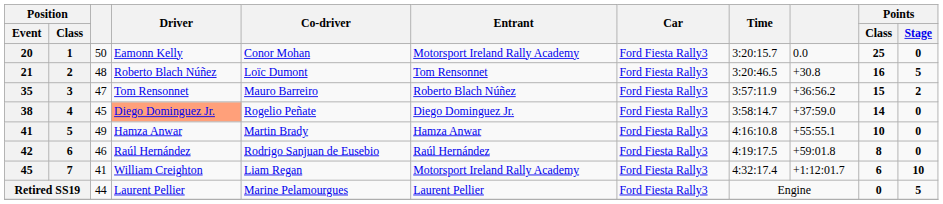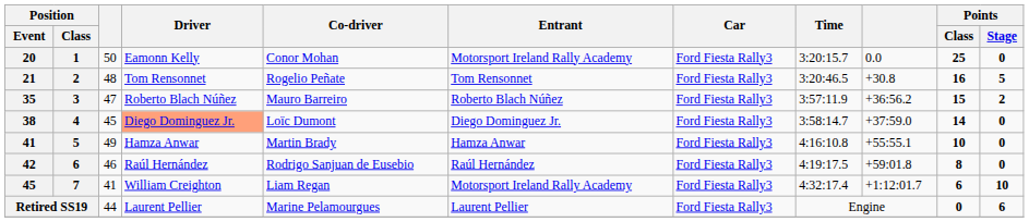 <table class="wikitable" width=85% style="font-size: 85%;">
 <tr>
 <th colspan="2">Position</th>
 <th rowspan="2"></th>
 <th rowspan="2">Driver</th>
 <th rowspan="2">Co-driver</th>
 <th rowspan="2">Entrant</th>
 <th rowspan="2">Car</th>
 <th rowspan="2">Time</th>
 <th rowspan="2"></th>
 <th colspan="2">Points</th>
 </tr>
 <tr>
 <th>Event</th>
 <th>Class</th>
 <th>Class</th>
 <th><a href='#'>Stage</a></th>
 </tr>
 <tr>
 <th>20</th>
 <th>1</th>
 <td align="center">50</td>
 <td><a href='#'>Eamonn Kelly</a></td>
 <td><a href='#'>Conor Mohan</a></td>
 <td><a href='#'>Motorsport Ireland Rally Academy</a></td>
 <td><a href='#'>Ford Fiesta Rally3</a></td>
 <td>3:20:15.7</td>
 <td>0.0</td>
 <td align="center"><strong>25</strong></td>
 <td align="center"><strong>0</strong></td>
 </tr>
 <tr>
 <th>21</th>
 <th>2</th>
 <td align="center">48</td>
-<td><a href='#'>Roberto Blach Núñez</a></td>
-<td><a href='#'>Loïc Dumont</a></td>
+<td><a href='#'>Tom Rensonnet</a></td>
+<td><a href='#'>Rogelio Peñate</a></td>
 <td><a href='#'>Tom Rensonnet</a></td>
 <td><a href='#'>Ford Fiesta Rally3</a></td>
 <td>3:20:46.5</td>
 <td>+30.8</td>
 <td align="center"><strong>16</strong></td>
 <td align="center"><strong>5</strong></td>
 </tr>
 <tr>
 <th>35</th>
 <th>3</th>
 <td align="center">47</td>
-<td><a href='#'>Tom Rensonnet</a></td>
+<td><a href='#'>Roberto Blach Núñez</a></td>
 <td><a href='#'>Mauro Barreiro</a></td>
 <td><a href='#'>Roberto Blach Núñez</a></td>
 <td><a href='#'>Ford Fiesta Rally3</a></td>
 <td>3:57:11.9</td>
 <td>+36:56.2</td>
 <td align="center"><strong>15</strong></td>
 <td align="center"><strong>2</strong></td>
 </tr>
 <tr>
 <th>38</th>
 <th>4</th>
 <td align="center">45</td>
 <td style="background: lightsalmon;"><a href='#'>Diego Dominguez Jr.</a></td>
-<td><a href='#'>Rogelio Peñate</a></td>
+<td><a href='#'>Loïc Dumont</a></td>
 <td><a href='#'>Diego Dominguez Jr.</a></td>
 <td><a href='#'>Ford Fiesta Rally3</a></td>
 <td>3:58:14.7</td>
 <td>+37:59.0</td>
 <td align="center"><strong>14</strong></td>
 <td align="center"><strong>0</strong></td>
 </tr>
 <tr>
 <th>41</th>
 <th>5</th>
 <td align="center">49</td>
 <td><a href='#'>Hamza Anwar</a></td>
 <td><a href='#'>Martin Brady</a></td>
 <td><a href='#'>Hamza Anwar</a></td>
 <td><a href='#'>Ford Fiesta Rally3</a></td>
 <td>4:16:10.8</td>
 <td>+55:55.1</td>
 <td align="center"><strong>10</strong></td>
 <td align="center"><strong>0</strong></td>
 </tr>
 <tr>
 <th>42</th>
 <th>6</th>
 <td align="center">46</td>
 <td><a href='#'>Raúl Hernández</a></td>
 <td><a href='#'>Rodrigo Sanjuan de Eusebio</a></td>
 <td><a href='#'>Raúl Hernández</a></td>
 <td><a href='#'>Ford Fiesta Rally3</a></td>
 <td>4:19:17.5</td>
 <td>+59:01.8</td>
 <td align="center"><strong>8</strong></td>
 <td align="center"><strong>0</strong></td>
 </tr>
 <tr>
 <th>45</th>
 <th>7</th>
 <td align="center">41</td>
 <td><a href='#'>William Creighton</a></td>
 <td><a href='#'>Liam Regan</a></td>
 <td><a href='#'>Motorsport Ireland Rally Academy</a></td>
 <td><a href='#'>Ford Fiesta Rally3</a></td>
 <td>4:32:17.4</td>
 <td>+1:12:01.7</td>
 <td align="center"><strong>6</strong></td>
 <td align="center"><strong>10</strong></td>
 </tr>
 <tr>
 <th colspan="2">Retired SS19</th>
 <td align="center">44</td>
 <td><a href='#'>Laurent Pellier</a></td>
 <td><a href='#'>Marine Pelamourgues</a></td>
 <td><a href='#'>Laurent Pellier</a></td>
 <td><a href='#'>Ford Fiesta Rally3</a></td>
 <td colspan="2" align="center">Engine</td>
 <td align="center"><strong>0</strong></td>
-<td align="center"><strong>5</strong></td>
+<td align="center"><strong>6</strong></td>
 </tr>
 <tr>
 </tr>
 </table>
